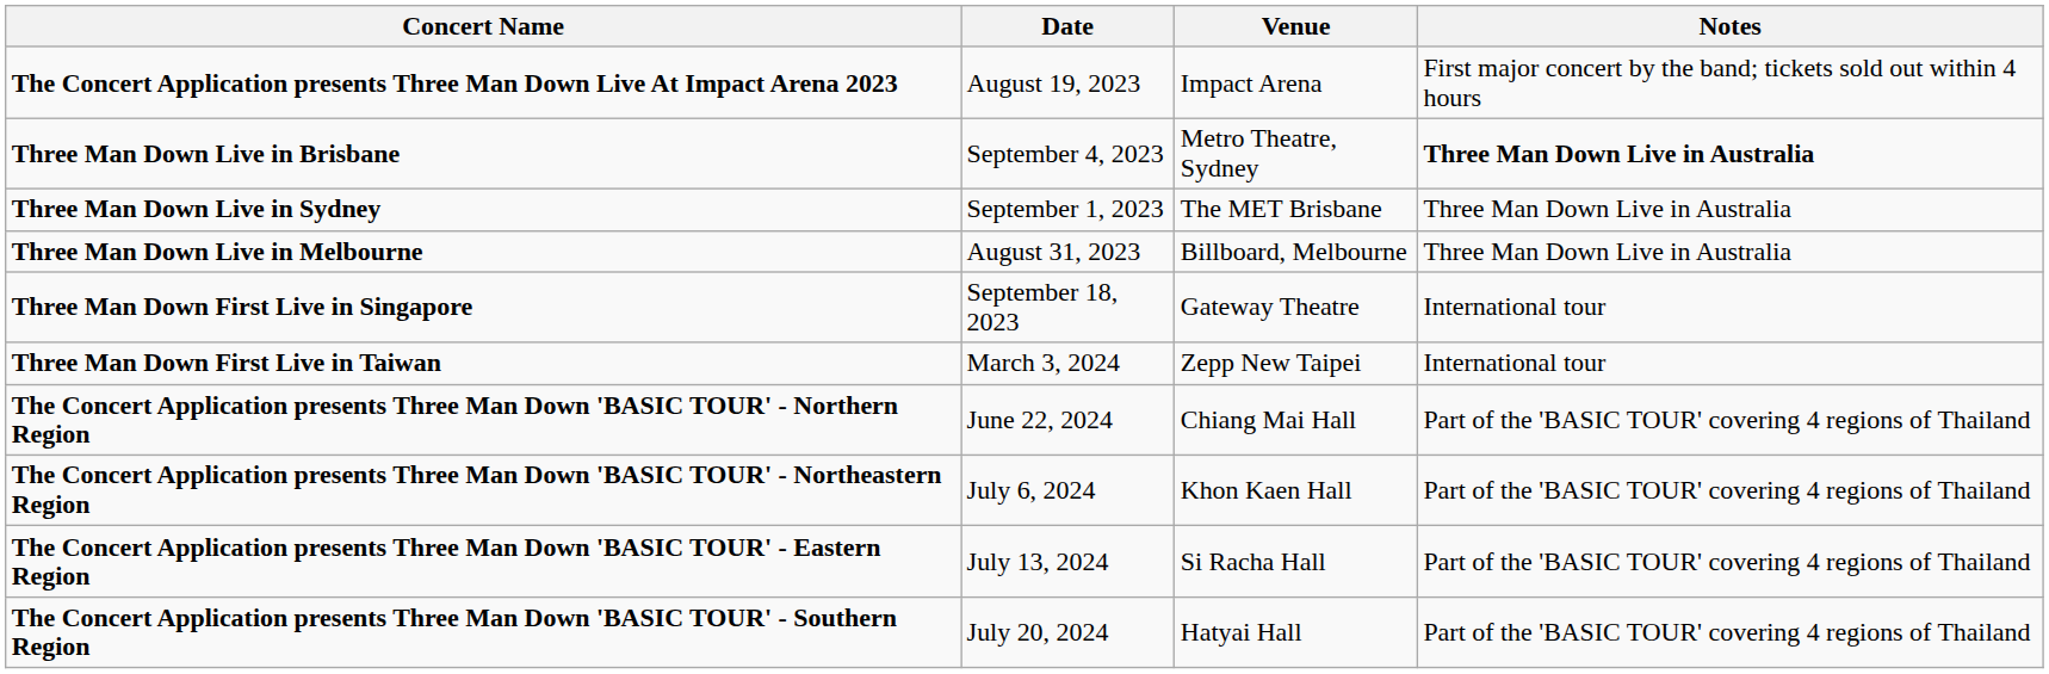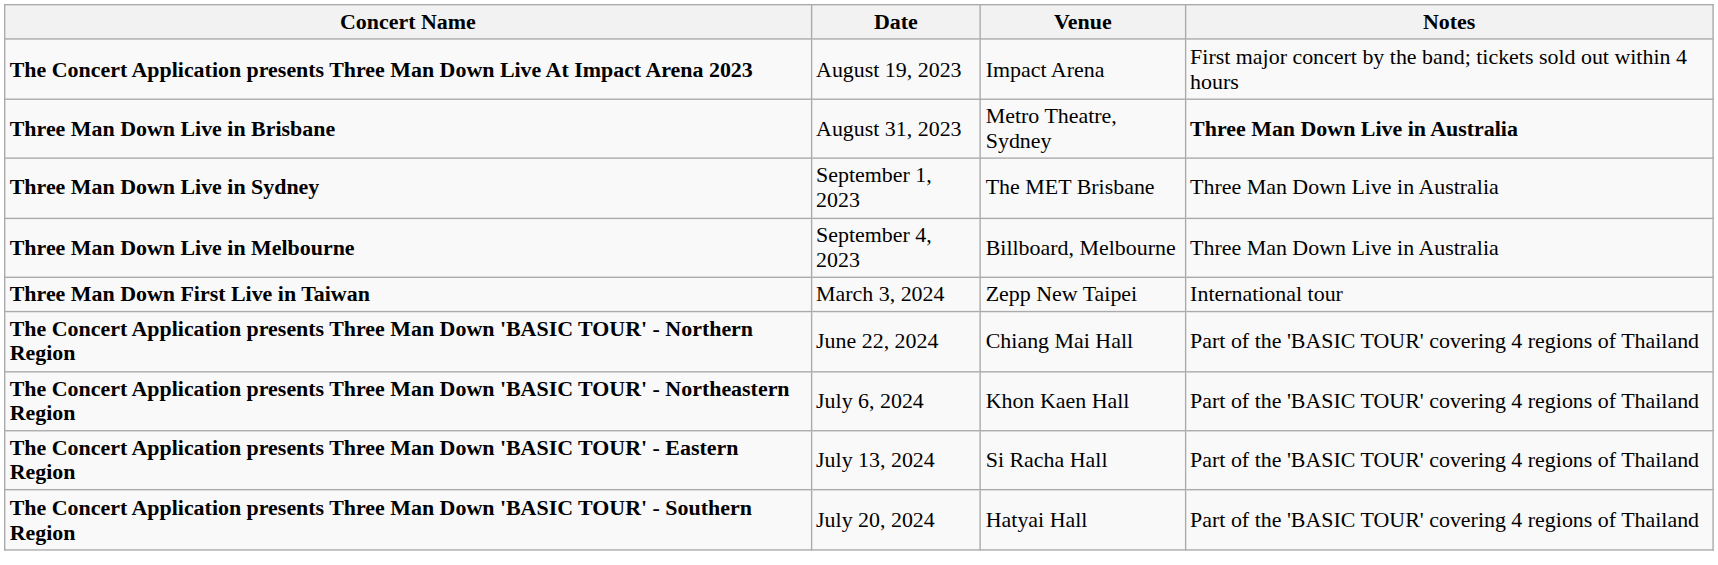 <table class="wikitable">
 <tr>
 <th>Concert Name</th>
 <th>Date</th>
 <th>Venue</th>
 <th>Notes</th>
 </tr>
 <tr>
 <td><strong>The Concert Application presents Three Man Down Live At Impact Arena 2023</strong></td>
 <td>August 19, 2023</td>
 <td>Impact Arena</td>
 <td>First major concert by the band; tickets sold out within 4 hours</td>
 </tr>
 <tr>
 <td><strong>Three Man Down Live in Brisbane</strong></td>
-<td>September 4, 2023</td>
+<td>August 31, 2023</td>
 <td>Metro Theatre, Sydney</td>
 <td><strong>Three Man Down Live in Australia</strong></td>
 </tr>
 <tr>
 <td><strong>Three Man Down Live in Sydney</strong></td>
 <td>September 1, 2023</td>
 <td>The MET Brisbane</td>
 <td>Three Man Down Live in Australia</td>
 </tr>
 <tr>
 <td><strong>Three Man Down Live in Melbourne</strong></td>
-<td>August 31, 2023</td>
+<td>September 4, 2023</td>
 <td>Billboard, Melbourne</td>
 <td>Three Man Down Live in Australia</td>
-</tr>
-<tr>
-<td><strong>Three Man Down First Live in Singapore</strong></td>
-<td>September 18, 2023</td>
-<td>Gateway Theatre</td>
-<td>International tour</td>
 </tr>
 <tr>
 <td><strong>Three Man Down First Live in Taiwan</strong></td>
 <td>March 3, 2024</td>
 <td>Zepp New Taipei</td>
 <td>International tour</td>
 </tr>
 <tr>
 <td><strong>The Concert Application presents Three Man Down 'BASIC TOUR' - Northern Region</strong></td>
 <td>June 22, 2024</td>
 <td>Chiang Mai Hall</td>
 <td>Part of the 'BASIC TOUR' covering 4 regions of Thailand</td>
 </tr>
 <tr>
 <td><strong>The Concert Application presents Three Man Down 'BASIC TOUR' - Northeastern Region</strong></td>
 <td>July 6, 2024</td>
 <td>Khon Kaen Hall</td>
 <td>Part of the 'BASIC TOUR' covering 4 regions of Thailand</td>
 </tr>
 <tr>
 <td><strong>The Concert Application presents Three Man Down 'BASIC TOUR' - Eastern Region</strong></td>
 <td>July 13, 2024</td>
 <td>Si Racha Hall</td>
 <td>Part of the 'BASIC TOUR' covering 4 regions of Thailand</td>
 </tr>
 <tr>
 <td><strong>The Concert Application presents Three Man Down 'BASIC TOUR' - Southern Region</strong></td>
 <td>July 20, 2024</td>
 <td>Hatyai Hall</td>
 <td>Part of the 'BASIC TOUR' covering 4 regions of Thailand</td>
 </tr>
 </table>
